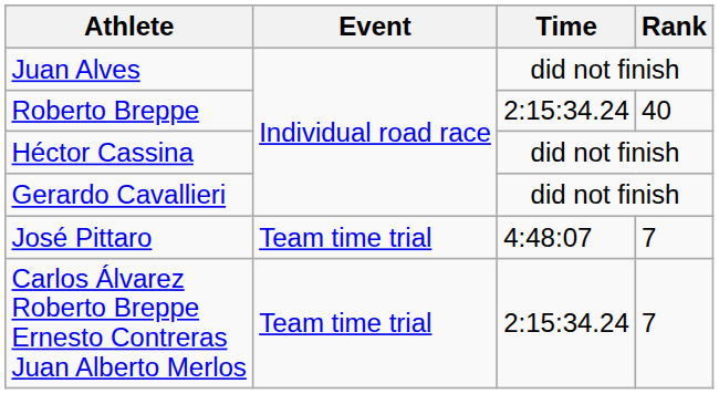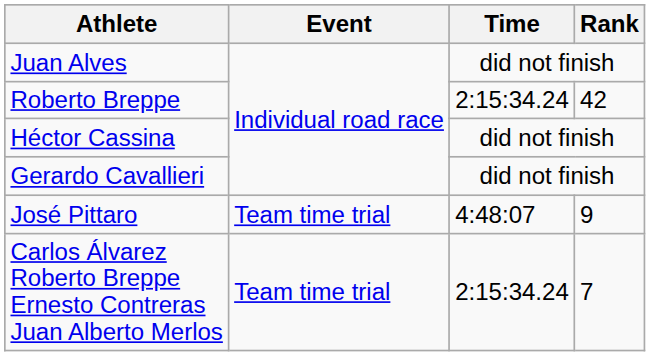 <table class=wikitable style="font-size:90%">
 <tr>
 <th>Athlete</th>
 <th>Event</th>
 <th>Time</th>
 <th>Rank</th>
 </tr>
 <tr>
 <td><a href='#'>Juan Alves</a></td>
 <td rowspan=4><a href='#'>Individual road race</a></td>
 <td align=center colspan=2>did not finish</td>
 </tr>
 <tr>
 <td><a href='#'>Roberto Breppe</a></td>
 <td>2:15:34.24</td>
-<td>40</td>
+<td>42</td>
 </tr>
 <tr>
 <td><a href='#'>Héctor Cassina</a></td>
 <td align=center colspan=2>did not finish</td>
 </tr>
 <tr>
 <td><a href='#'>Gerardo Cavallieri</a></td>
 <td align=center colspan=2>did not finish</td>
 </tr>
 <tr>
 <td><a href='#'>José Pittaro</a></td>
 <td><a href='#'>Team time trial</a></td>
 <td>4:48:07</td>
-<td>7</td>
+<td>9</td>
 </tr>
 <tr>
 <td><a href='#'>Carlos Álvarez</a><br><a href='#'>Roberto Breppe</a><br><a href='#'>Ernesto Contreras</a><br><a href='#'>Juan Alberto Merlos</a></td>
 <td><a href='#'>Team time trial</a></td>
 <td>2:15:34.24</td>
 <td>7</td>
 </tr>
 </table>
